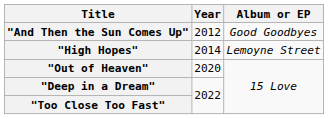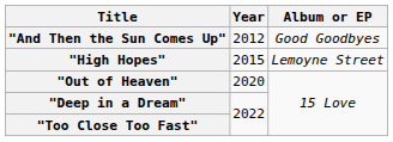 <table class="wikitable plainrowheaders" style="text-align:center;">
 <tr>
 <th scope="col">Title</th>
 <th scope="col">Year</th>
 <th scope="col">Album or EP</th>
 </tr>
 <tr>
 <th scope="row">"And Then the Sun Comes Up"</th>
 <td>2012</td>
 <td><em>Good Goodbyes</em></td>
 </tr>
 <tr>
 <th scope="row">"High Hopes"</th>
-<td>2014</td>
+<td>2015</td>
 <td><em>Lemoyne Street</em></td>
 </tr>
 <tr>
 <th scope="row">"Out of Heaven"</th>
 <td>2020</td>
 <td rowspan="3"><em>15 Love</em></td>
 </tr>
 <tr>
 <th scope="row">"Deep in a Dream"</th>
 <td rowspan="3">2022</td>
 </tr>
 <tr>
 <th scope="row">"Too Close Too Fast"</th>
 </tr>
 </table>
